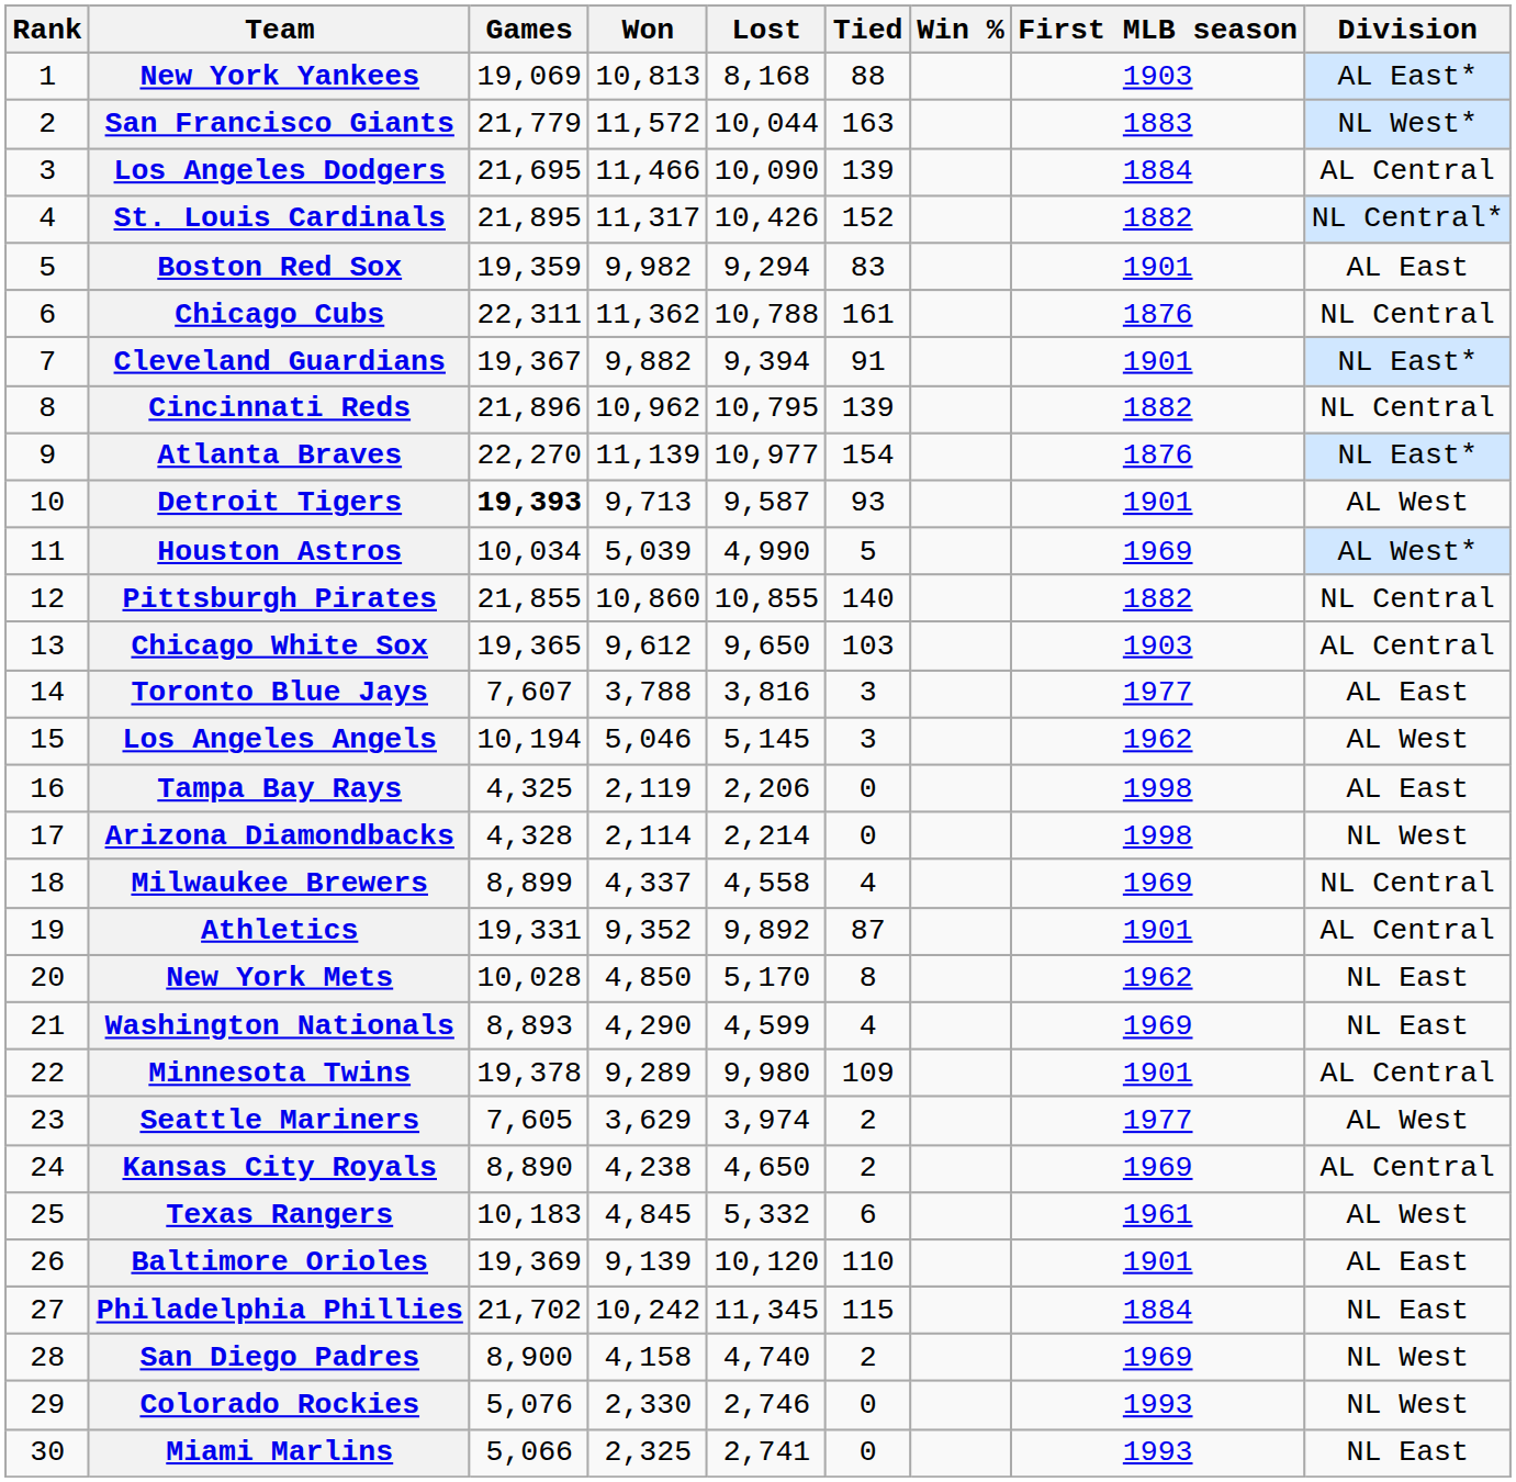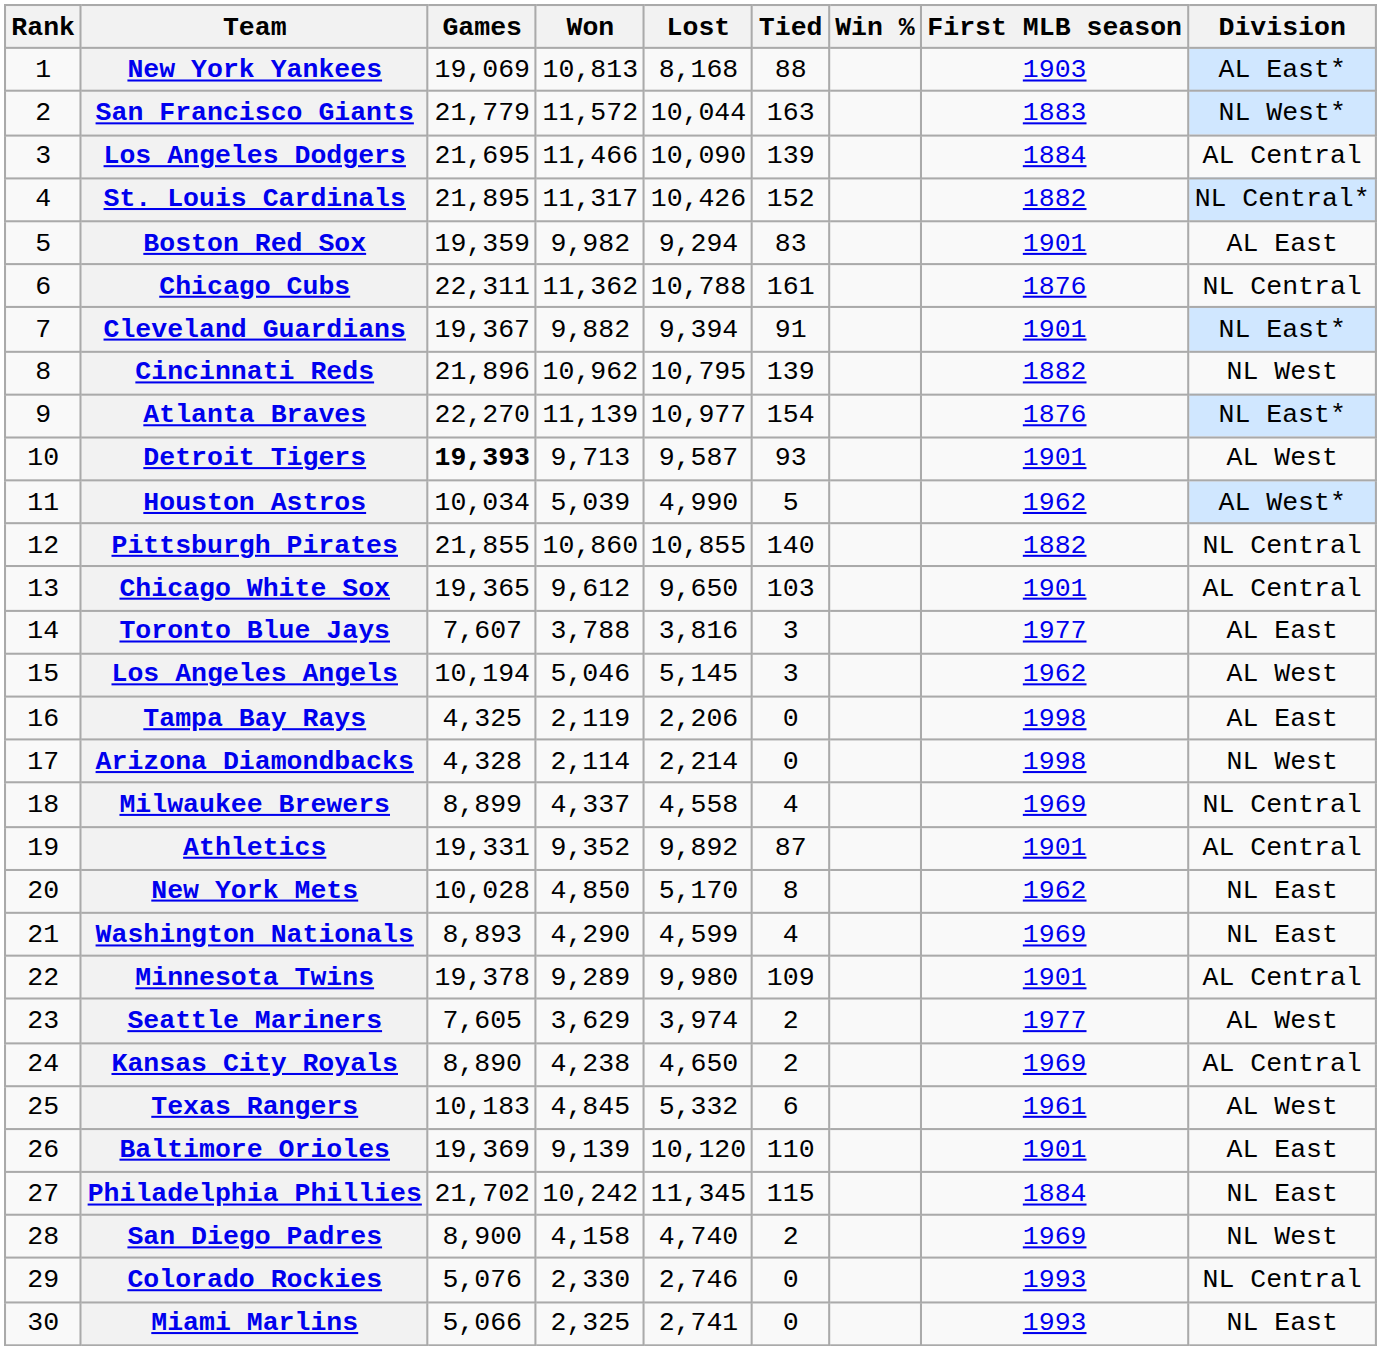 <table class="wikitable sortable plainrowheaders" style="text-align:center;">
 <tr>
 <th scope="col">Rank</th>
 <th scope="col">Team</th>
 <th scope="col">Games</th>
 <th scope="col">Won</th>
 <th scope="col">Lost</th>
 <th scope="col">Tied</th>
 <th scope="col">Win %</th>
 <th scope="col">First MLB season</th>
 <th scope="col">Division</th>
 </tr>
 <tr>
 <td>1</td>
 <th scope="row" style="text-align:center;"><a href='#'>New York Yankees</a></th>
 <td>19,069</td>
 <td>10,813</td>
 <td>8,168</td>
 <td>88</td>
 <td></td>
 <td><a href='#'>1903</a></td>
 <td bgcolor="#D0E7FF" data-sort-value="AL East">AL East*</td>
 </tr>
 <tr>
 <td>2</td>
 <th scope="row" style="text-align:center;"><a href='#'>San Francisco Giants</a></th>
 <td>21,779</td>
 <td>11,572</td>
 <td>10,044</td>
 <td>163</td>
 <td></td>
 <td><a href='#'>1883</a></td>
 <td bgcolor="#D0E7FF" data-sort-value="NL West">NL West*</td>
 </tr>
 <tr>
 <td>3</td>
 <th scope="row" style="text-align:center;"><a href='#'>Los Angeles Dodgers</a></th>
 <td>21,695</td>
 <td>11,466</td>
 <td>10,090</td>
 <td>139</td>
 <td></td>
 <td><a href='#'>1884</a></td>
 <td>AL Central</td>
 </tr>
 <tr>
 <td>4</td>
 <th scope="row" style="text-align:center;"><a href='#'>St. Louis Cardinals</a></th>
 <td>21,895</td>
 <td>11,317</td>
 <td>10,426</td>
 <td>152</td>
 <td></td>
 <td><a href='#'>1882</a></td>
 <td bgcolor="#D0E7FF" data-sort-value="NL Central">NL Central*</td>
 </tr>
 <tr>
 <td>5</td>
 <th scope="row" style="text-align:center;"><a href='#'>Boston Red Sox</a></th>
 <td>19,359</td>
 <td>9,982</td>
 <td>9,294</td>
 <td>83</td>
 <td></td>
 <td><a href='#'>1901</a></td>
 <td>AL East</td>
 </tr>
 <tr>
 <td>6</td>
 <th scope="row" style="text-align:center;"><a href='#'>Chicago Cubs</a></th>
 <td>22,311</td>
 <td>11,362</td>
 <td>10,788</td>
 <td>161</td>
 <td></td>
 <td><a href='#'>1876</a></td>
 <td>NL Central</td>
 </tr>
 <tr>
 <td>7</td>
 <th scope="row" style="text-align:center;"><a href='#'>Cleveland Guardians</a></th>
 <td>19,367</td>
 <td>9,882</td>
 <td>9,394</td>
 <td>91</td>
 <td></td>
 <td><a href='#'>1901</a></td>
 <td bgcolor="#D0E7FF" data-sort-value="NL East">NL East*</td>
 </tr>
 <tr>
 <td>8</td>
 <th scope="row" style="text-align:center;"><a href='#'>Cincinnati Reds</a></th>
 <td>21,896</td>
 <td>10,962</td>
 <td>10,795</td>
 <td>139</td>
 <td></td>
 <td><a href='#'>1882</a></td>
-<td>NL Central</td>
+<td>NL West</td>
 </tr>
 <tr>
 <td>9</td>
 <th scope="row" style="text-align:center;"><a href='#'>Atlanta Braves</a></th>
 <td>22,270</td>
 <td>11,139</td>
 <td>10,977</td>
 <td>154</td>
 <td></td>
 <td><a href='#'>1876</a></td>
 <td bgcolor="#D0E7FF" data-sort-value="NL East">NL East*</td>
 </tr>
 <tr>
 <td>10</td>
 <th scope="row" style="text-align:center;"><a href='#'>Detroit Tigers</a></th>
 <td><strong>19,393</strong></td>
 <td>9,713</td>
 <td>9,587</td>
 <td>93</td>
 <td></td>
 <td><a href='#'>1901</a></td>
 <td>AL West</td>
 </tr>
 <tr>
 <td>11</td>
 <th scope="row" style="text-align:center;"><a href='#'>Houston Astros</a></th>
 <td>10,034</td>
 <td>5,039</td>
 <td>4,990</td>
 <td>5</td>
 <td></td>
-<td><a href='#'>1969</a></td>
+<td><a href='#'>1962</a></td>
 <td bgcolor="#D0E7FF" data-sort-value="AL West">AL West*</td>
 </tr>
 <tr>
 <td>12</td>
 <th scope="row" style="text-align:center;"><a href='#'>Pittsburgh Pirates</a></th>
 <td>21,855</td>
 <td>10,860</td>
 <td>10,855</td>
 <td>140</td>
 <td></td>
 <td><a href='#'>1882</a></td>
 <td>NL Central</td>
 </tr>
 <tr>
 <td>13</td>
 <th scope="row" style="text-align:center;"><a href='#'>Chicago White Sox</a></th>
 <td>19,365</td>
 <td>9,612</td>
 <td>9,650</td>
 <td>103</td>
 <td></td>
-<td><a href='#'>1903</a></td>
+<td><a href='#'>1901</a></td>
 <td>AL Central</td>
 </tr>
 <tr>
 <td>14</td>
 <th scope="row" style="text-align:center;"><a href='#'>Toronto Blue Jays</a></th>
 <td>7,607</td>
 <td>3,788</td>
 <td>3,816</td>
 <td>3</td>
 <td></td>
 <td><a href='#'>1977</a></td>
 <td>AL East</td>
 </tr>
 <tr>
 <td>15</td>
 <th scope="row" style="text-align:center;"><a href='#'>Los Angeles Angels</a></th>
 <td>10,194</td>
 <td>5,046</td>
 <td>5,145</td>
 <td>3</td>
 <td></td>
 <td><a href='#'>1962</a></td>
 <td>AL West</td>
 </tr>
 <tr>
 <td>16</td>
 <th scope="row" style="text-align:center;"><a href='#'>Tampa Bay Rays</a></th>
 <td>4,325</td>
 <td>2,119</td>
 <td>2,206</td>
 <td>0</td>
 <td></td>
 <td><a href='#'>1998</a></td>
 <td>AL East</td>
 </tr>
 <tr>
 <td>17</td>
 <th scope="row" style="text-align:center;"><a href='#'>Arizona Diamondbacks</a></th>
 <td>4,328</td>
 <td>2,114</td>
 <td>2,214</td>
 <td>0</td>
 <td></td>
 <td><a href='#'>1998</a></td>
 <td>NL West</td>
 </tr>
 <tr>
 <td>18</td>
 <th scope="row" style="text-align:center;"><a href='#'>Milwaukee Brewers</a></th>
 <td>8,899</td>
 <td>4,337</td>
 <td>4,558</td>
 <td>4</td>
 <td></td>
 <td><a href='#'>1969</a></td>
 <td>NL Central</td>
 </tr>
 <tr>
 <td>19</td>
 <th scope="row" style="text-align:center;"><a href='#'>Athletics</a></th>
 <td>19,331</td>
 <td>9,352</td>
 <td>9,892</td>
 <td>87</td>
 <td></td>
 <td><a href='#'>1901</a></td>
 <td>AL Central</td>
 </tr>
 <tr>
 <td>20</td>
 <th scope="row" style="text-align:center;"><a href='#'>New York Mets</a></th>
 <td>10,028</td>
 <td>4,850</td>
 <td>5,170</td>
 <td>8</td>
 <td></td>
 <td><a href='#'>1962</a></td>
 <td>NL East</td>
 </tr>
 <tr>
 <td>21</td>
 <th scope="row" style="text-align:center;"><a href='#'>Washington Nationals</a></th>
 <td>8,893</td>
 <td>4,290</td>
 <td>4,599</td>
 <td>4</td>
 <td></td>
 <td><a href='#'>1969</a></td>
 <td>NL East</td>
 </tr>
 <tr>
 <td>22</td>
 <th scope="row" style="text-align:center;"><a href='#'>Minnesota Twins</a></th>
 <td>19,378</td>
 <td>9,289</td>
 <td>9,980</td>
 <td>109</td>
 <td></td>
 <td><a href='#'>1901</a></td>
 <td>AL Central</td>
 </tr>
 <tr>
 <td>23</td>
 <th scope="row" style="text-align:center;"><a href='#'>Seattle Mariners</a></th>
 <td>7,605</td>
 <td>3,629</td>
 <td>3,974</td>
 <td>2</td>
 <td></td>
 <td><a href='#'>1977</a></td>
 <td>AL West</td>
 </tr>
 <tr>
 <td>24</td>
 <th scope="row" style="text-align:center;"><a href='#'>Kansas City Royals</a></th>
 <td>8,890</td>
 <td>4,238</td>
 <td>4,650</td>
 <td>2</td>
 <td></td>
 <td><a href='#'>1969</a></td>
 <td>AL Central</td>
 </tr>
 <tr>
 <td>25</td>
 <th scope="row" style="text-align:center;"><a href='#'>Texas Rangers</a></th>
 <td>10,183</td>
 <td>4,845</td>
 <td>5,332</td>
 <td>6</td>
 <td></td>
 <td><a href='#'>1961</a></td>
 <td>AL West</td>
 </tr>
 <tr>
 <td>26</td>
 <th scope="row" style="text-align:center;"><a href='#'>Baltimore Orioles</a></th>
 <td>19,369</td>
 <td>9,139</td>
 <td>10,120</td>
 <td>110</td>
 <td></td>
 <td><a href='#'>1901</a></td>
 <td>AL East</td>
 </tr>
 <tr>
 <td>27</td>
 <th scope="row" style="text-align:center;"><a href='#'>Philadelphia Phillies</a></th>
 <td>21,702</td>
 <td>10,242</td>
 <td>11,345</td>
 <td>115</td>
 <td></td>
 <td><a href='#'>1884</a></td>
 <td>NL East</td>
 </tr>
 <tr>
 <td>28</td>
 <th scope="row" style="text-align:center;"><a href='#'>San Diego Padres</a></th>
 <td>8,900</td>
 <td>4,158</td>
 <td>4,740</td>
 <td>2</td>
 <td></td>
 <td><a href='#'>1969</a></td>
 <td>NL West</td>
 </tr>
 <tr>
 <td>29</td>
 <th scope="row" style="text-align:center;"><a href='#'>Colorado Rockies</a></th>
 <td>5,076</td>
 <td>2,330</td>
 <td>2,746</td>
 <td>0</td>
 <td></td>
 <td><a href='#'>1993</a></td>
-<td>NL West</td>
+<td>NL Central</td>
 </tr>
 <tr>
 <td>30</td>
 <th scope="row" style="text-align:center;"><a href='#'>Miami Marlins</a></th>
 <td>5,066</td>
 <td>2,325</td>
 <td>2,741</td>
 <td>0</td>
 <td></td>
 <td><a href='#'>1993</a></td>
 <td>NL East</td>
 </tr>
 </table>
